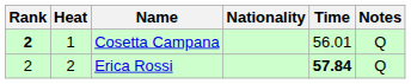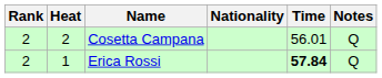 <table class="wikitable sortable" style="text-align:center">
 <tr>
 <th>Rank</th>
 <th>Heat</th>
 <th>Name</th>
 <th>Nationality</th>
 <th>Time</th>
 <th>Notes</th>
 </tr>
 <tr bgcolor=ccffcc>
-<td><strong>2</strong></td>
-<td>1</td>
+<td>2</td>
+<td>2</td>
 <td align=left><a href='#'>Cosetta Campana</a></td>
 <td align=left></td>
 <td>56.01</td>
 <td>Q</td>
 </tr>
 <tr bgcolor=ccffcc>
 <td>2</td>
-<td>2</td>
+<td>1</td>
 <td align=left><a href='#'>Erica Rossi</a></td>
 <td align=left></td>
 <td><strong>57.84</strong></td>
 <td>Q</td>
 </tr>
 </table>
